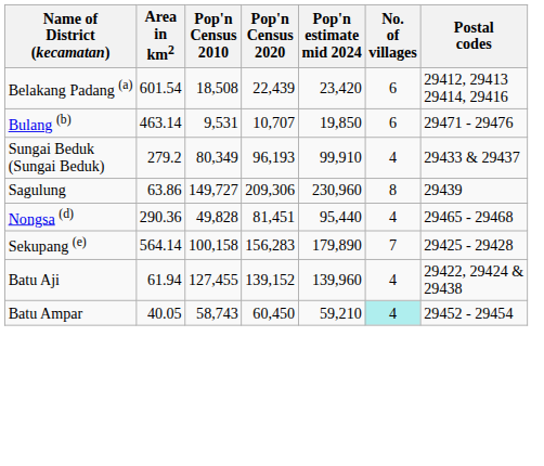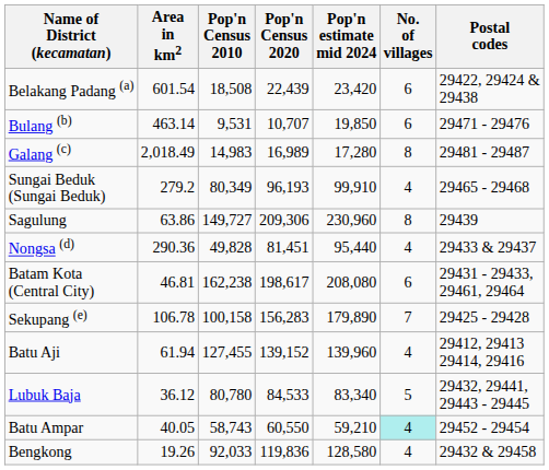 <table class="sortable wikitable">
 <tr>
 <th>Name of<br>District<br>(<em>kecamatan</em>)</th>
 <th>Area <br>in<br>km<sup>2</sup></th>
 <th>Pop'n<br>Census<br>2010</th>
 <th>Pop'n<br>Census<br>2020</th>
 <th>Pop'n<br>estimate<br>mid 2024</th>
 <th>No.<br>of<br>villages</th>
 <th>Postal<br>codes</th>
 </tr>
 <tr>
 <td>Belakang Padang <sup>(a)</sup> </td>
 <td align="right">601.54</td>
 <td align="right">18,508</td>
 <td align="right">22,439</td>
 <td align="right">23,420</td>
 <td align="center">6</td>
-<td>29412, 29413<br>29414, 29416</td>
+<td>29422, 29424 & <br>29438</td>
 </tr>
 <tr>
 <td><a href='#'>Bulang</a> <sup>(b)</sup> </td>
 <td align="right">463.14</td>
 <td align="right">9,531</td>
 <td align="right">10,707</td>
 <td align="right">19,850</td>
 <td align="center">6</td>
 <td>29471 - 29476</td>
 </tr>
 <tr>
+<td><a href='#'>Galang</a> <sup>(c)</sup> </td>
+<td align="right">2,018.49</td>
+<td align="right">14,983</td>
+<td align="right">16,989</td>
+<td align="right">17,280</td>
+<td align="center">8</td>
+<td>29481 - 29487</td>
+</tr>
+<tr>
 <td>Sungai Beduk  <br> (Sungai Beduk)</td>
 <td align="right">279.2</td>
 <td align="right">80,349</td>
 <td align="right">96,193</td>
 <td align="right">99,910</td>
 <td align="center">4</td>
-<td>29433 & 29437</td>
+<td>29465 - 29468</td>
 </tr>
 <tr>
 <td>Sagulung </td>
 <td align="right">63.86</td>
 <td align="right">149,727</td>
 <td align="right">209,306</td>
 <td align="right">230,960</td>
 <td align="center">8</td>
 <td>29439</td>
 </tr>
 <tr>
 <td><a href='#'>Nongsa</a> <sup>(d)</sup> </td>
 <td align="right">290.36</td>
 <td align="right">49,828</td>
 <td align="right">81,451</td>
 <td align="right">95,440</td>
 <td align="center">4</td>
-<td>29465 - 29468</td>
+<td>29433 & 29437</td>
+</tr>
+<tr>
+<td>Batam Kota  <br> (Central City)</td>
+<td align="right">46.81</td>
+<td align="right">162,238</td>
+<td align="right">198,617</td>
+<td align="right">208,080</td>
+<td align="center">6</td>
+<td>29431 - 29433,<br>29461, 29464</td>
 </tr>
 <tr>
 <td>Sekupang <sup>(e)</sup> </td>
-<td align="right">564.14</td>
+<td align="right">106.78</td>
 <td align="right">100,158</td>
 <td align="right">156,283</td>
 <td align="right">179,890</td>
 <td align="center">7</td>
 <td>29425 - 29428</td>
 </tr>
 <tr>
 <td>Batu Aji </td>
 <td align="right">61.94</td>
 <td align="right">127,455</td>
 <td align="right">139,152</td>
 <td align="right">139,960</td>
 <td align="center">4</td>
-<td>29422, 29424 & <br>29438</td>
+<td>29412, 29413<br>29414, 29416</td>
+</tr>
+<tr>
+<td><a href='#'>Lubuk Baja</a></td>
+<td align="right">36.12</td>
+<td align="right">80,780</td>
+<td align="right">84,533</td>
+<td align="right">83,340</td>
+<td align="center">5</td>
+<td>29432, 29441,<br>29443 - 29445</td>
 </tr>
 <tr>
 <td>Batu Ampar </td>
 <td align="right">40.05</td>
 <td align="right">58,743</td>
-<td align="right">60,450</td>
+<td align="right">60,550</td>
 <td align="right">59,210</td>
 <td align="center" style="background: paleturquoise;">4</td>
 <td>29452 - 29454</td>
 </tr>
+<tr>
+<td>Bengkong </td>
+<td align="right">19.26</td>
+<td align="right">92,033</td>
+<td align="right">119,836</td>
+<td align="right">128,580</td>
+<td align="center">4</td>
+<td>29432 & 29458</td>
+</tr>
 </table>
